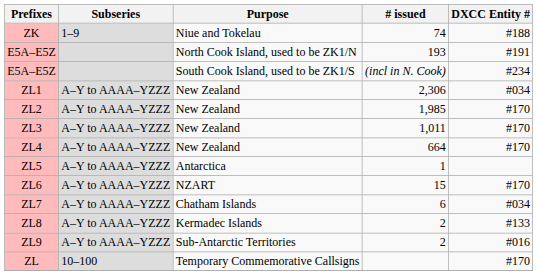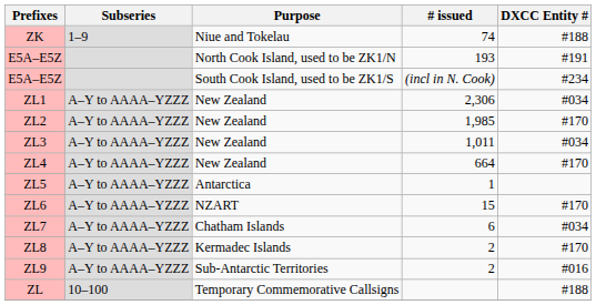 <table class=wikitable>
 <tr>
 <th>Prefixes</th>
 <th>Subseries</th>
 <th>Purpose</th>
 <th># issued</th>
 <th>DXCC Entity #</th>
 </tr>
 <tr>
 <td align="center" style="background: #ffbbbb;">ZK</td>
 <td style="background: #dddddd;">1–9</td>
 <td>Niue and Tokelau</td>
 <td align="right">74</td>
 <td align="right">#188</td>
 </tr>
 <tr>
 <td align="center" style="background: #ffbbbb;">E5A–E5Z</td>
 <td style="background: #dddddd;"></td>
 <td>North Cook Island, used to be ZK1/N</td>
 <td align="right">193</td>
 <td align="right">#191</td>
 </tr>
 <tr>
 <td align="center" style="background: #ffbbbb;">E5A–E5Z</td>
 <td style="background: #dddddd;"></td>
 <td>South Cook Island, used to be ZK1/S</td>
 <td align="right"><em>(incl in N. Cook)</em></td>
 <td align="right">#234</td>
 </tr>
 <tr>
 <td align="center" style="background: #ffbbbb;">ZL1</td>
 <td style="background: #dddddd;">A–Y to AAAA–YZZZ</td>
 <td>New Zealand</td>
 <td align="right">2,306</td>
 <td align="right">#034</td>
 </tr>
 <tr>
 <td align="center" style="background: #ffbbbb;">ZL2</td>
 <td style="background: #dddddd;">A–Y to AAAA–YZZZ</td>
 <td>New Zealand</td>
 <td align="right">1,985</td>
 <td align="right">#170</td>
 </tr>
 <tr>
 <td align="center" style="background: #ffbbbb;">ZL3</td>
 <td style="background: #dddddd;">A–Y to AAAA–YZZZ</td>
 <td>New Zealand</td>
 <td align="right">1,011</td>
-<td align="right">#170</td>
+<td align="right">#034</td>
 </tr>
 <tr>
 <td align="center" style="background: #ffbbbb;">ZL4</td>
 <td style="background: #dddddd;">A–Y to AAAA–YZZZ</td>
 <td>New Zealand</td>
 <td align="right">664</td>
 <td align="right">#170</td>
 </tr>
 <tr>
 <td align="center" style="background: #ffbbbb;">ZL5</td>
 <td style="background: #dddddd;">A–Y to AAAA–YZZZ</td>
 <td>Antarctica</td>
 <td align="right">1</td>
 </tr>
 <tr>
 <td align="center" style="background: #ffbbbb;">ZL6</td>
 <td style="background: #dddddd;">A–Y to AAAA–YZZZ</td>
 <td>NZART</td>
 <td align="right">15</td>
 <td align="right">#170</td>
 </tr>
 <tr>
 <td align="center" style="background: #ffbbbb;">ZL7</td>
 <td style="background: #dddddd;">A–Y to AAAA–YZZZ</td>
 <td>Chatham Islands</td>
 <td align="right">6</td>
 <td align="right">#034</td>
 </tr>
 <tr>
 <td align="center" style="background: #ffbbbb;">ZL8</td>
 <td style="background: #dddddd;">A–Y to AAAA–YZZZ</td>
 <td>Kermadec Islands</td>
 <td align="right">2</td>
-<td align="right">#133</td>
+<td align="right">#170</td>
 </tr>
 <tr>
 <td align="center" style="background: #ffbbbb;">ZL9</td>
 <td style="background: #dddddd;">A–Y to AAAA–YZZZ</td>
 <td>Sub-Antarctic Territories</td>
 <td align="right">2</td>
 <td align="right">#016</td>
 </tr>
 <tr>
 <td align="center" style="background: #ffbbbb;">ZL</td>
 <td style="background: #dddddd;">10–100</td>
 <td>Temporary Commemorative Callsigns</td>
 <td></td>
-<td align="right">#170</td>
+<td align="right">#188</td>
 </tr>
 <tr>
 </tr>
 </table>
